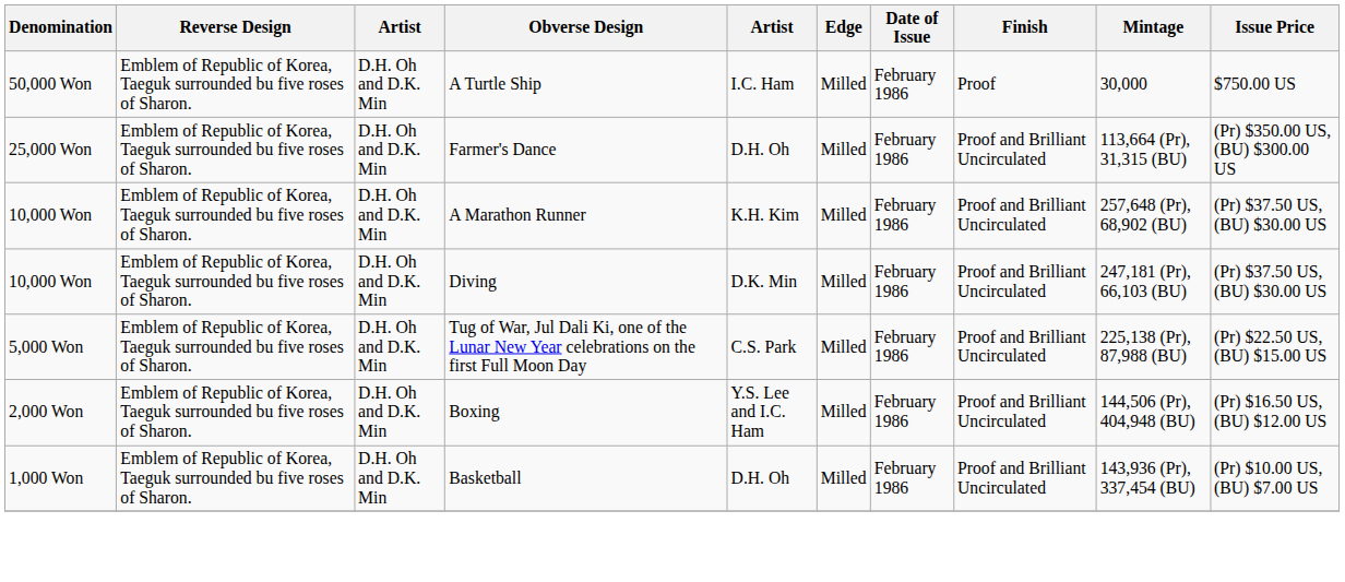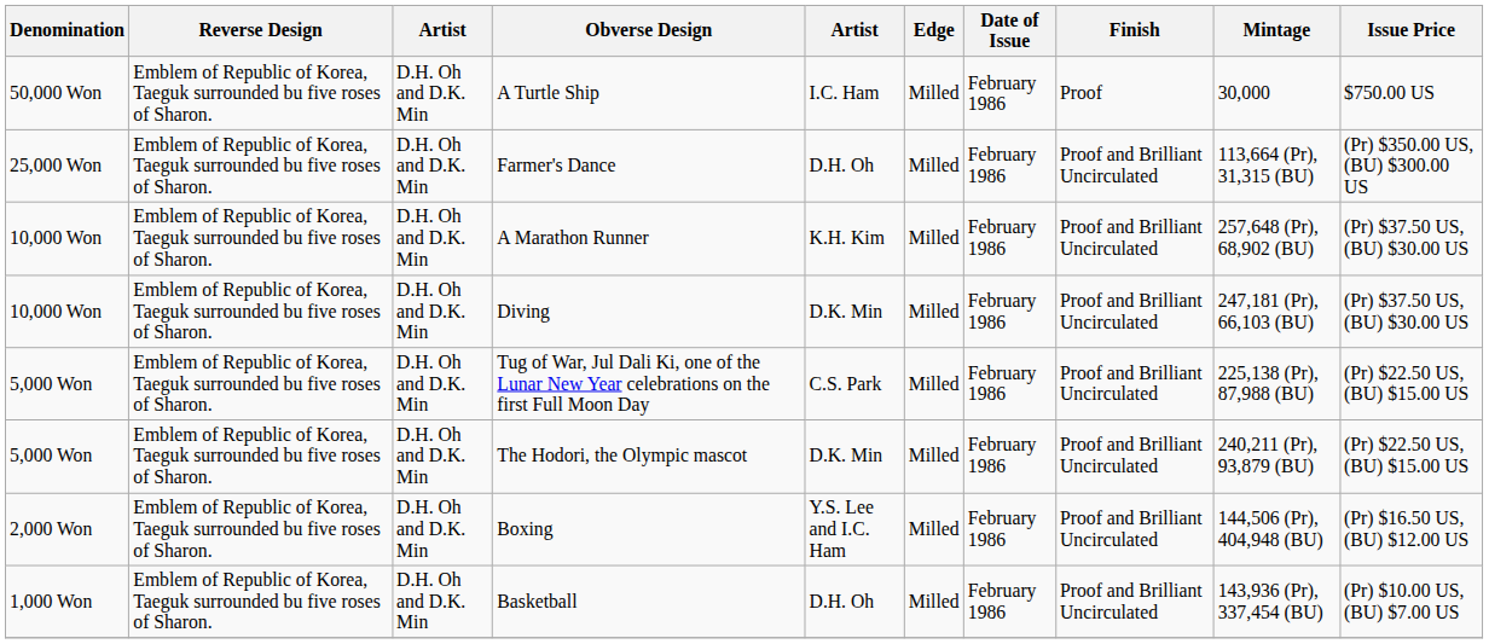 <table class="wikitable sortable">
 <tr>
 <th>Denomination</th>
 <th>Reverse Design</th>
 <th>Artist</th>
 <th>Obverse Design</th>
 <th>Artist</th>
 <th>Edge</th>
 <th>Date of Issue</th>
 <th>Finish</th>
 <th>Mintage</th>
 <th>Issue Price</th>
 </tr>
 <tr>
 <td>50,000 Won</td>
 <td>Emblem of Republic of Korea, Taeguk surrounded bu five roses of Sharon.</td>
 <td>D.H. Oh and D.K. Min</td>
 <td>A Turtle Ship</td>
 <td>I.C. Ham</td>
 <td>Milled</td>
 <td>February 1986</td>
 <td>Proof</td>
 <td>30,000 </td>
 <td>$750.00 US</td>
 </tr>
 <tr>
 <td>25,000 Won</td>
 <td>Emblem of Republic of Korea, Taeguk surrounded bu five roses of Sharon.</td>
 <td>D.H. Oh and D.K. Min</td>
 <td>Farmer's Dance</td>
 <td>D.H. Oh</td>
 <td>Milled</td>
 <td>February 1986</td>
 <td>Proof and Brilliant Uncirculated</td>
 <td>113,664 (Pr), 31,315 (BU) </td>
 <td>(Pr) $350.00 US, (BU) $300.00 US</td>
 </tr>
 <tr>
 <td>10,000 Won</td>
 <td>Emblem of Republic of Korea, Taeguk surrounded bu five roses of Sharon.</td>
 <td>D.H. Oh and D.K. Min</td>
 <td>A Marathon Runner</td>
 <td>K.H. Kim</td>
 <td>Milled</td>
 <td>February 1986</td>
 <td>Proof and Brilliant Uncirculated</td>
 <td>257,648 (Pr), 68,902 (BU) </td>
 <td>(Pr) $37.50 US, (BU) $30.00 US</td>
 </tr>
 <tr>
 <td>10,000 Won</td>
 <td>Emblem of Republic of Korea, Taeguk surrounded bu five roses of Sharon.</td>
 <td>D.H. Oh and D.K. Min</td>
 <td>Diving</td>
 <td>D.K. Min</td>
 <td>Milled</td>
 <td>February 1986</td>
 <td>Proof and Brilliant Uncirculated</td>
 <td>247,181 (Pr), 66,103 (BU) </td>
 <td>(Pr) $37.50 US, (BU) $30.00 US</td>
 </tr>
 <tr>
 <td>5,000 Won</td>
 <td>Emblem of Republic of Korea, Taeguk surrounded bu five roses of Sharon.</td>
 <td>D.H. Oh and D.K. Min</td>
 <td>Tug of War, Jul Dali Ki, one of the <a href='#'>Lunar New Year</a> celebrations on the first Full Moon Day</td>
 <td>C.S. Park</td>
 <td>Milled</td>
 <td>February 1986</td>
 <td>Proof and Brilliant Uncirculated</td>
 <td>225,138 (Pr), 87,988 (BU) </td>
 <td>(Pr) $22.50 US, (BU) $15.00 US</td>
 </tr>
 <tr>
+<td>5,000 Won</td>
+<td>Emblem of Republic of Korea, Taeguk surrounded bu five roses of Sharon.</td>
+<td>D.H. Oh and D.K. Min</td>
+<td>The Hodori, the Olympic mascot</td>
+<td>D.K. Min</td>
+<td>Milled</td>
+<td>February 1986</td>
+<td>Proof and Brilliant Uncirculated</td>
+<td>240,211 (Pr), 93,879 (BU) </td>
+<td>(Pr) $22.50 US, (BU) $15.00 US</td>
+</tr>
+<tr>
 <td>2,000 Won</td>
 <td>Emblem of Republic of Korea, Taeguk surrounded bu five roses of Sharon.</td>
 <td>D.H. Oh and D.K. Min</td>
 <td>Boxing</td>
 <td>Y.S. Lee and I.C. Ham</td>
 <td>Milled</td>
 <td>February 1986</td>
 <td>Proof and Brilliant Uncirculated</td>
 <td>144,506 (Pr), 404,948 (BU) </td>
 <td>(Pr) $16.50 US, (BU) $12.00 US</td>
 </tr>
 <tr>
 <td>1,000 Won</td>
 <td>Emblem of Republic of Korea, Taeguk surrounded bu five roses of Sharon.</td>
 <td>D.H. Oh and D.K. Min</td>
 <td>Basketball</td>
 <td>D.H. Oh</td>
 <td>Milled</td>
 <td>February 1986</td>
 <td>Proof and Brilliant Uncirculated</td>
 <td>143,936 (Pr), 337,454 (BU) </td>
 <td>(Pr) $10.00 US, (BU) $7.00 US</td>
 </tr>
 <tr>
 </tr>
 </table>
